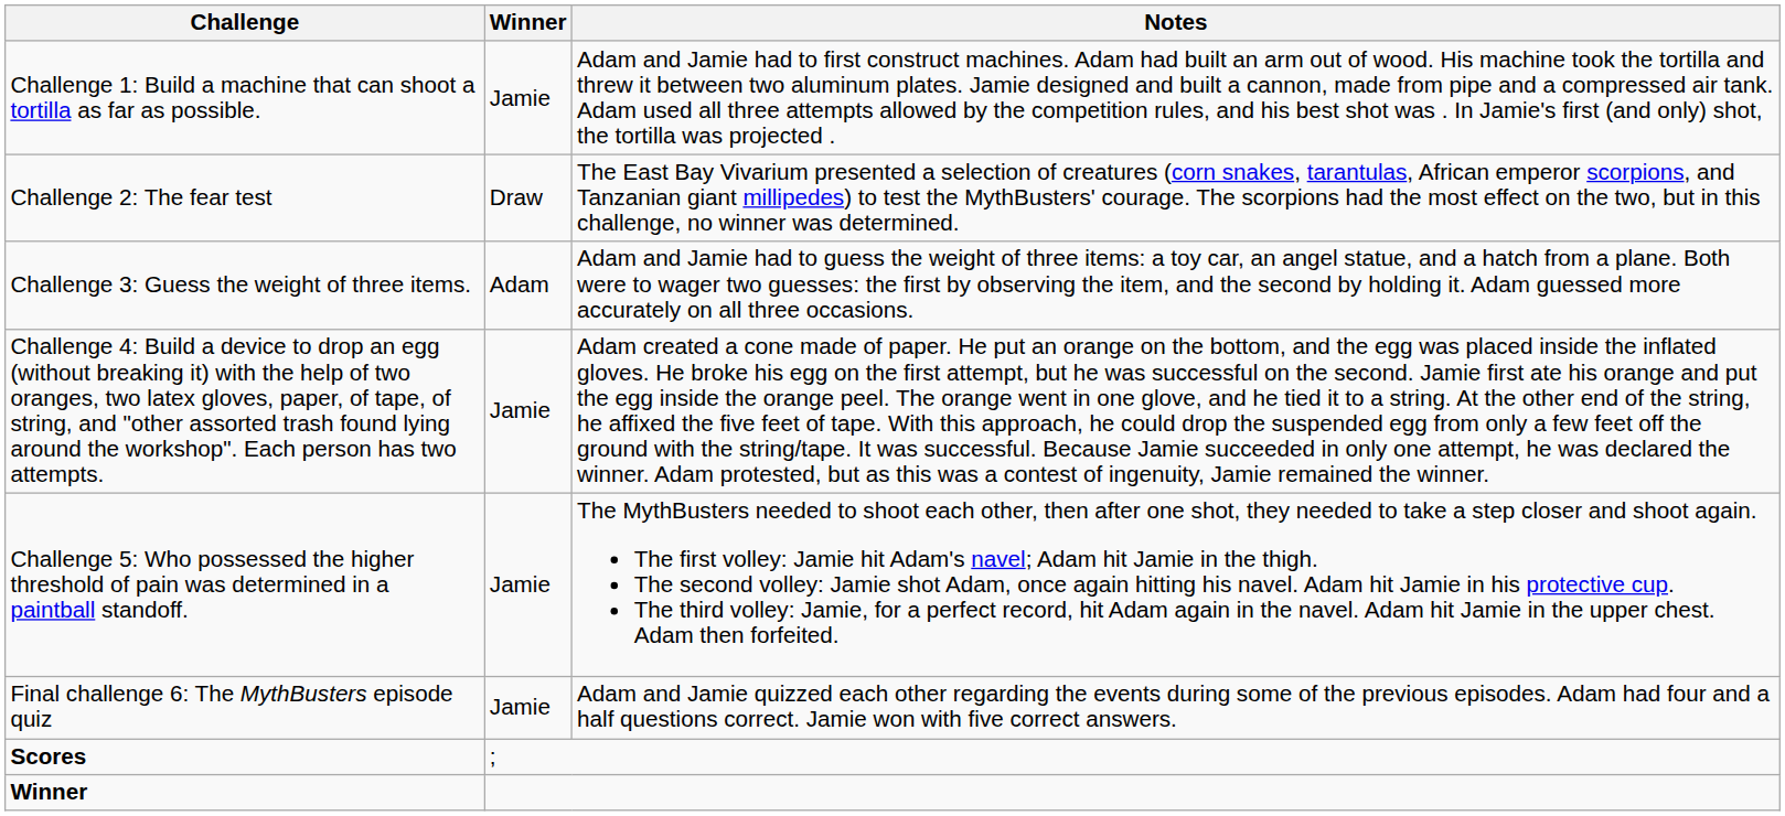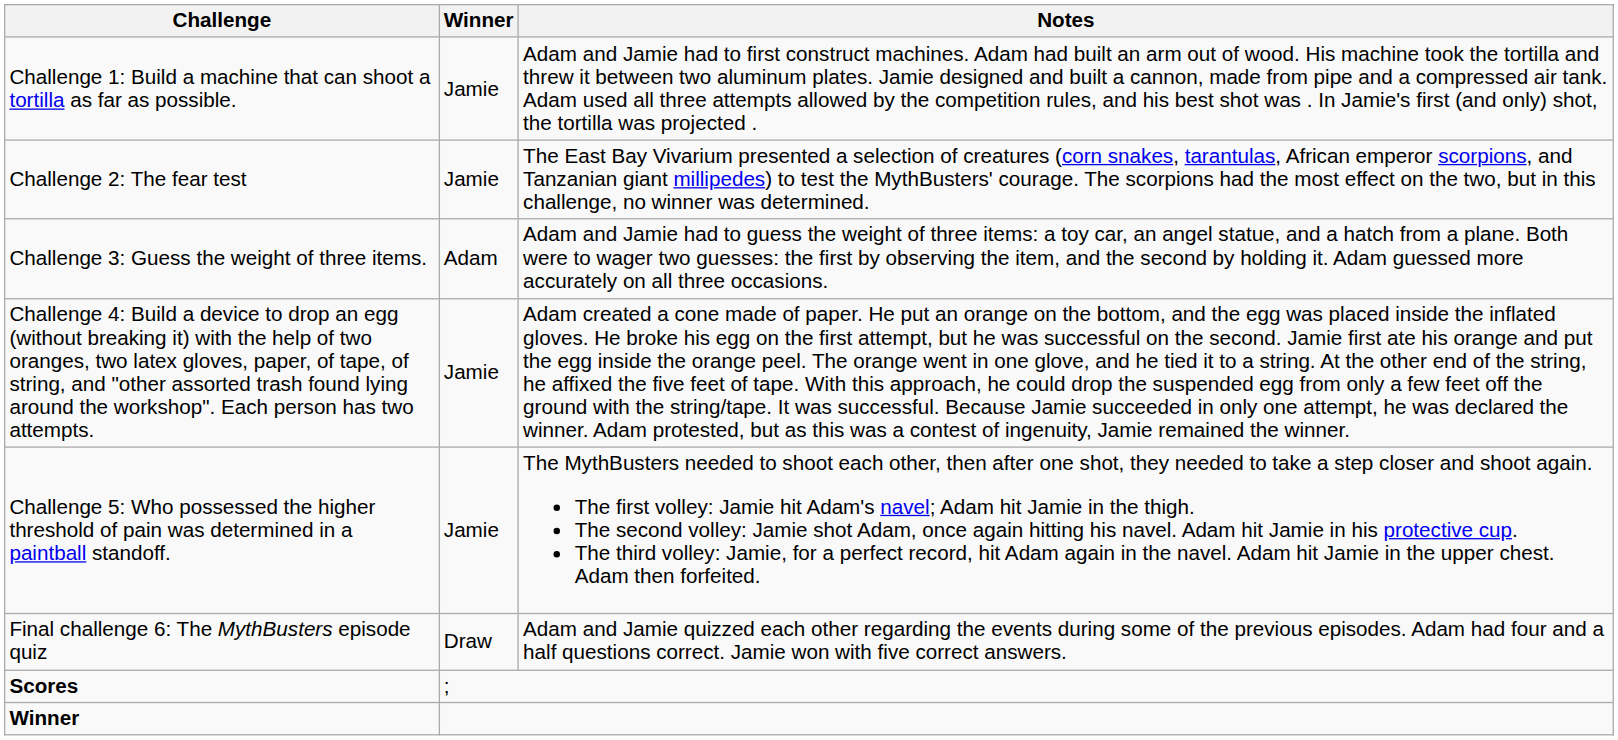 <table class="wikitable plainrowheaders">
 <tr>
 <th>Challenge</th>
 <th>Winner</th>
 <th>Notes</th>
 </tr>
 <tr>
 <td>Challenge 1: Build a machine that can shoot a <a href='#'>tortilla</a> as far as possible.</td>
 <td>Jamie</td>
 <td>Adam and Jamie had to first construct machines. Adam had built an arm out of wood. His machine took the tortilla and threw it between two aluminum plates. Jamie designed and built a cannon, made from pipe and a compressed air tank. Adam used all three attempts allowed by the competition rules, and his best shot was . In Jamie's first (and only) shot, the tortilla was projected .</td>
 </tr>
 <tr>
 <td>Challenge 2: The fear test</td>
-<td>Draw</td>
+<td>Jamie</td>
 <td>The East Bay Vivarium presented a selection of creatures (<a href='#'>corn snakes</a>, <a href='#'>tarantulas</a>, African emperor <a href='#'>scorpions</a>, and Tanzanian giant <a href='#'>millipedes</a>) to test the MythBusters' courage. The scorpions had the most effect on the two, but in this challenge, no winner was determined.</td>
 </tr>
 <tr>
 <td>Challenge 3: Guess the weight of three items.</td>
 <td>Adam</td>
 <td>Adam and Jamie had to guess the weight of three items: a toy car, an angel statue, and a hatch from a plane. Both were to wager two guesses: the first by observing the item, and the second by holding it. Adam guessed more accurately on all three occasions.</td>
 </tr>
 <tr>
 <td>Challenge 4: Build a device to drop an egg (without breaking it) with the help of two oranges, two latex gloves, paper,  of tape,  of string, and "other assorted trash found lying around the workshop". Each person has two attempts.</td>
 <td>Jamie</td>
 <td>Adam created a cone made of paper. He put an orange on the bottom, and the egg was placed inside the inflated gloves. He broke his egg on the first attempt, but he was successful on the second. Jamie first ate his orange and put the egg inside the orange peel. The orange went in one glove, and he tied it to a string. At the other end of the string, he affixed the five feet of tape. With this approach, he could drop the suspended egg from only a few feet off the ground with the string/tape. It was successful. Because Jamie succeeded in only one attempt, he was declared the winner. Adam protested, but as this was a contest of ingenuity, Jamie remained the winner.</td>
 </tr>
 <tr>
 <td>Challenge 5: Who possessed the higher threshold of pain was determined in a <a href='#'>paintball</a> standoff.</td>
 <td>Jamie</td>
 <td>The MythBusters needed to shoot each other, then after one shot, they needed to take a step closer and shoot again.<br><ul><li>The first volley: Jamie hit Adam's <a href='#'>navel</a>; Adam hit Jamie in the thigh.</li><li>The second volley: Jamie shot Adam, once again hitting his navel. Adam hit Jamie in his <a href='#'>protective cup</a>.</li><li>The third volley: Jamie, for a perfect record, hit Adam again in the navel. Adam hit Jamie in the upper chest. Adam then forfeited.</li></ul></td>
 </tr>
 <tr>
 <td>Final challenge 6: The <em>MythBusters</em> episode quiz</td>
-<td>Jamie</td>
+<td>Draw</td>
 <td>Adam and Jamie quizzed each other regarding the events during some of the previous episodes. Adam had four and a half questions correct. Jamie won with five correct answers.</td>
 </tr>
 <tr>
 <td><strong>Scores</strong></td>
 <td colspan="2">; </td>
 </tr>
 <tr>
 <td><strong>Winner</strong></td>
 <td colspan="2"></td>
 </tr>
 </table>
